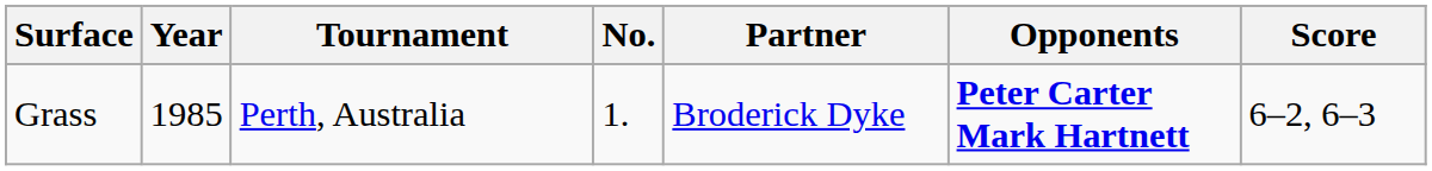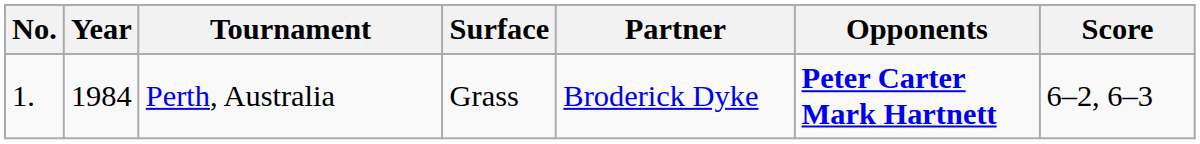 <table class="wikitable" style=font-size:97%>
 <tr>
-<th style="width:50px">Surface</th>
+<th width=20>No.</th>
 <th width=30>Year</th>
 <th style="width:180px">Tournament</th>
-<th width=20>No.</th>
+<th style="width:50px">Surface</th>
 <th style="width:140px">Partner</th>
 <th style="width:140px">Opponents</th>
 <th style="width:90px" class="unsortable">Score</th>
 </tr>
 <tr>
+<td>1.</td>
+<td>1984</td>
+<td><a href='#'>Perth</a>, Australia</td>
 <td>Grass</td>
-<td>1985</td>
-<td><a href='#'>Perth</a>, Australia</td>
-<td>1.</td>
 <td> <a href='#'>Broderick Dyke</a></td>
 <td><strong> <a href='#'>Peter Carter</a> <br> <a href='#'>Mark Hartnett</a></strong></td>
 <td>6–2, 6–3</td>
 </tr>
 </table>
